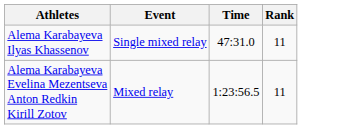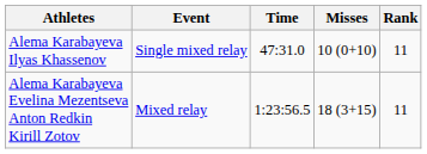 <table class="wikitable" style="font-size:90%">
 <tr>
 <th>Athletes</th>
 <th>Event</th>
 <th>Time</th>
+<th>Misses</th>
 <th>Rank</th>
 </tr>
 <tr align=center>
 <td align=left><a href='#'>Alema Karabayeva</a><br><a href='#'>Ilyas Khassenov</a></td>
 <td align=left><a href='#'>Single mixed relay</a></td>
 <td>47:31.0</td>
+<td>10 (0+10)</td>
 <td>11</td>
 </tr>
 <tr align=center>
 <td align=left><a href='#'>Alema Karabayeva</a><br><a href='#'>Evelina Mezentseva</a><br><a href='#'>Anton Redkin</a><br><a href='#'>Kirill Zotov</a></td>
 <td align=left><a href='#'>Mixed relay</a></td>
 <td>1:23:56.5</td>
+<td>18 (3+15)</td>
 <td>11</td>
 </tr>
 </table>
